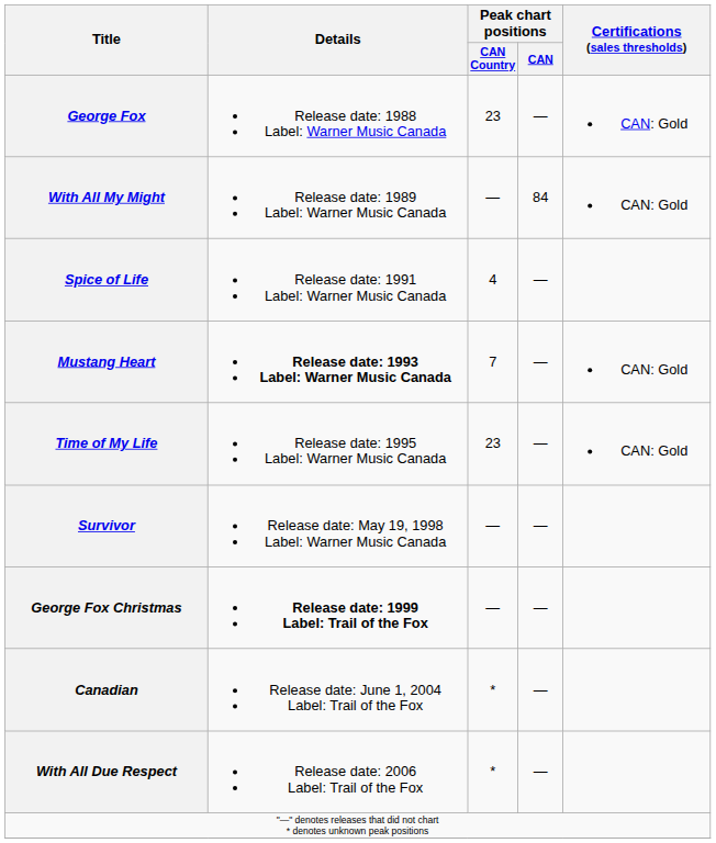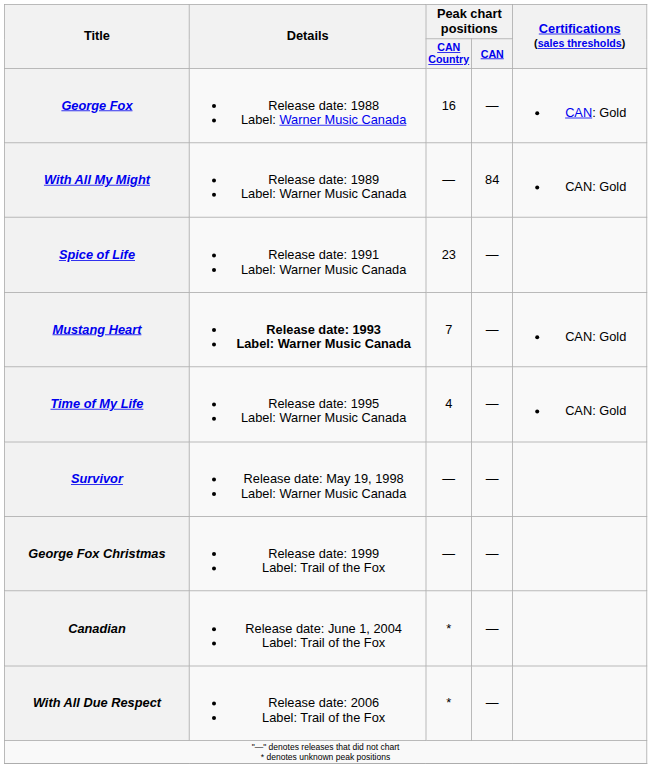 <table class="wikitable plainrowheaders" style="text-align:center;">
 <tr>
 <th rowspan="2" style="width:14em;">Title</th>
 <th rowspan="2" style="width:18em;">Details</th>
 <th colspan="2">Peak chart<br>positions</th>
 <th rowspan="2" style="width:10em;"><a href='#'>Certifications</a><br><small>(<a href='#'>sales thresholds</a>)</small></th>
 </tr>
 <tr style="font-size:smaller;">
 <th width="45"><a href='#'>CAN Country</a></th>
 <th width="45"><a href='#'>CAN</a></th>
 </tr>
 <tr>
 <th scope="row"><em><a href='#'>George Fox</a></em></th>
 <td><br><ul><li>Release date: 1988</li><li>Label: <a href='#'>Warner Music Canada</a></li></ul></td>
-<td>23</td>
+<td>16</td>
 <td>—</td>
 <td><br><ul><li><a href='#'>CAN</a>: Gold</li></ul></td>
 </tr>
 <tr>
 <th scope="row"><em><a href='#'>With All My Might</a></em></th>
 <td><br><ul><li>Release date: 1989</li><li>Label: Warner Music Canada</li></ul></td>
 <td>—</td>
 <td>84</td>
 <td><br><ul><li>CAN: Gold</li></ul></td>
 </tr>
 <tr>
 <th scope="row"><em><a href='#'>Spice of Life</a></em></th>
 <td><br><ul><li>Release date: 1991</li><li>Label: Warner Music Canada</li></ul></td>
-<td>4</td>
+<td>23</td>
 <td>—</td>
 <td></td>
 </tr>
 <tr>
 <th scope="row"><em><a href='#'>Mustang Heart</a></em></th>
 <td><strong><br><ul><li>Release date: 1993</li><li>Label: Warner Music Canada</li></ul></strong></td>
 <td>7</td>
 <td>—</td>
 <td><br><ul><li>CAN: Gold</li></ul></td>
 </tr>
 <tr>
 <th scope="row"><em><a href='#'>Time of My Life</a></em></th>
 <td><br><ul><li>Release date: 1995</li><li>Label: Warner Music Canada</li></ul></td>
-<td>23</td>
+<td>4</td>
 <td>—</td>
 <td><br><ul><li>CAN: Gold</li></ul></td>
 </tr>
 <tr>
 <th scope="row"><em><a href='#'>Survivor</a></em></th>
 <td><br><ul><li>Release date: May 19, 1998</li><li>Label: Warner Music Canada</li></ul></td>
 <td>—</td>
 <td>—</td>
 <td></td>
 </tr>
 <tr>
 <th scope="row"><em>George Fox Christmas</em></th>
-<td><strong><br><ul><li>Release date: 1999</li><li>Label: Trail of the Fox</li></ul></strong></td>
+<td><br><ul><li>Release date: 1999</li><li>Label: Trail of the Fox</li></ul></td>
 <td>—</td>
 <td>—</td>
 <td></td>
 </tr>
 <tr>
 <th scope="row"><em>Canadian</em></th>
 <td><br><ul><li>Release date: June 1, 2004</li><li>Label: Trail of the Fox</li></ul></td>
 <td>*</td>
 <td>—</td>
 <td></td>
 </tr>
 <tr>
 <th scope="row"><em>With All Due Respect</em></th>
 <td><br><ul><li>Release date: 2006</li><li>Label: Trail of the Fox</li></ul></td>
 <td>*</td>
 <td>—</td>
 <td></td>
 </tr>
 <tr>
 <td colspan="5" style="font-size:8pt">"—" denotes releases that did not chart<br>* denotes unknown peak positions</td>
 </tr>
 <tr>
 </tr>
 </table>
